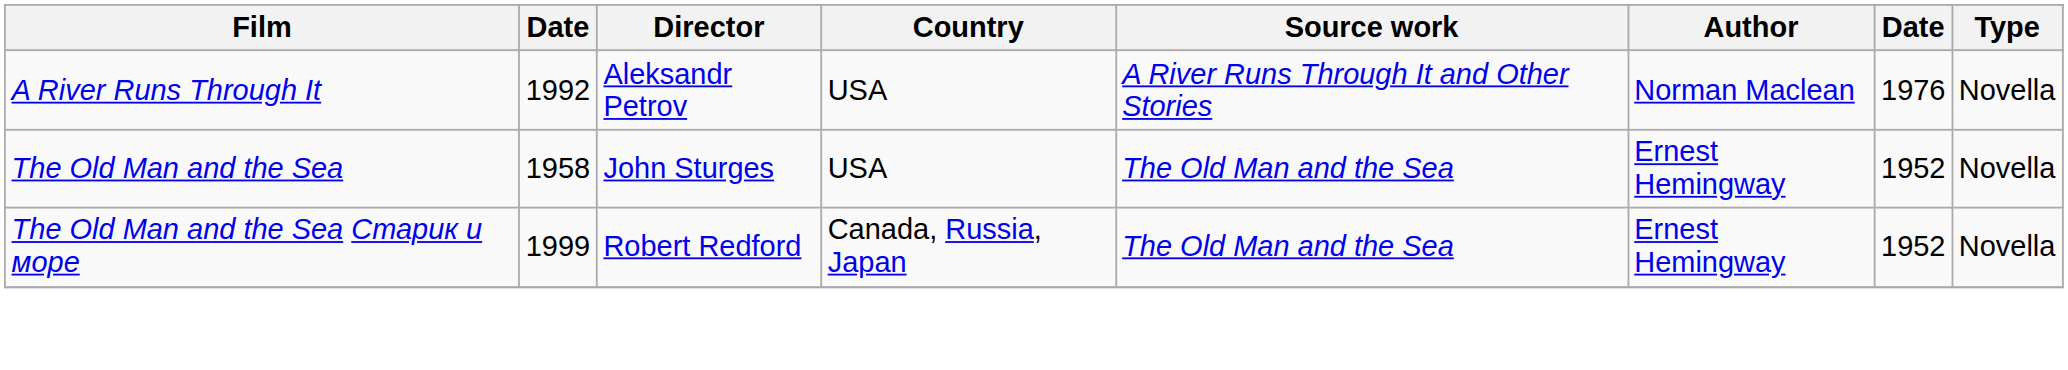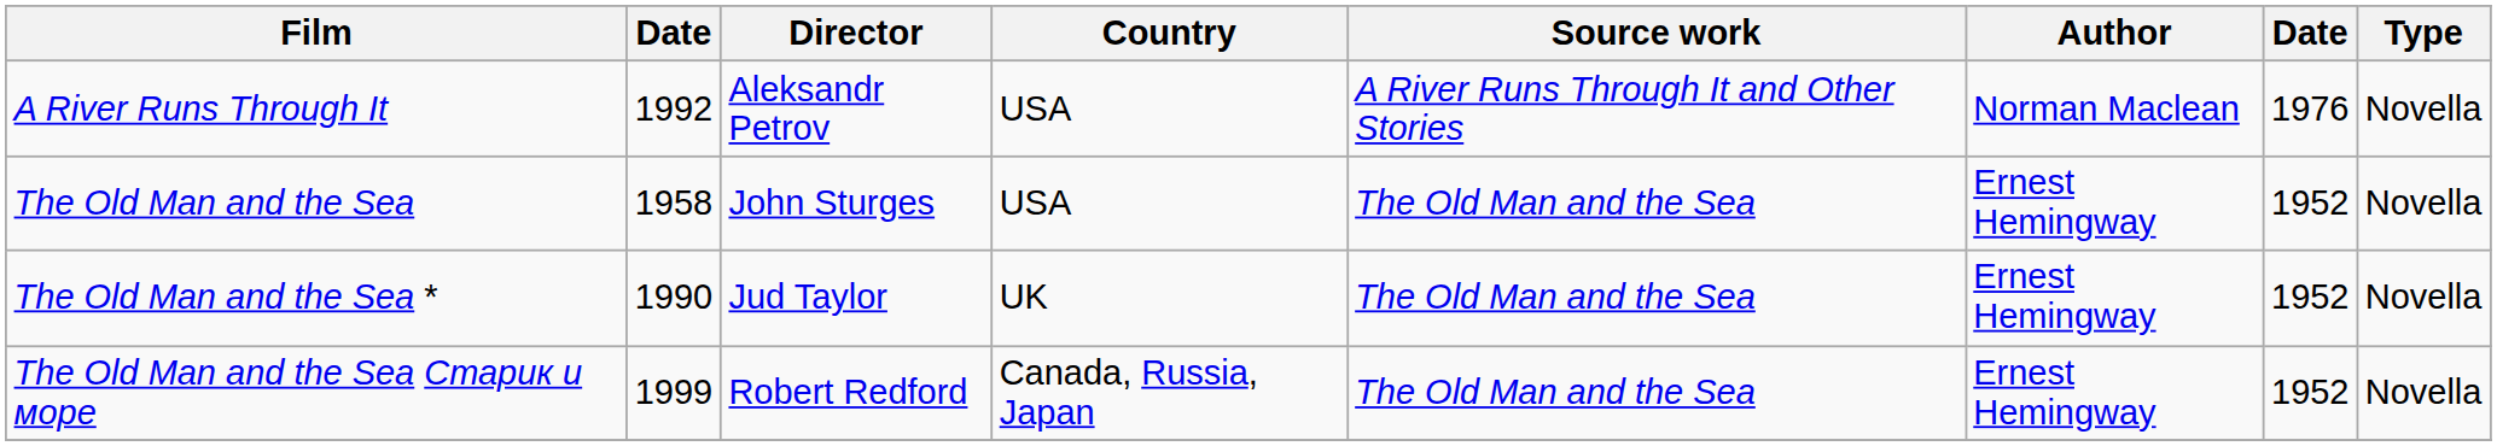 <table class="wikitable" style=width:90%>
 <tr style="background:#CCCCCC;">
 <th>Film</th>
 <th>Date</th>
 <th>Director</th>
 <th>Country</th>
 <th>Source work</th>
 <th>Author</th>
 <th>Date</th>
 <th>Type</th>
 </tr>
 <tr>
 <td><em><a href='#'>A River Runs Through It</a></em></td>
 <td>1992</td>
 <td><a href='#'>Aleksandr Petrov</a></td>
 <td>USA</td>
 <td><em><a href='#'>A River Runs Through It and Other Stories</a></em></td>
 <td><a href='#'>Norman Maclean</a></td>
 <td>1976</td>
 <td>Novella</td>
 </tr>
 <tr>
 <td><em><a href='#'>The Old Man and the Sea</a></em></td>
 <td>1958</td>
 <td><a href='#'>John Sturges</a></td>
 <td>USA</td>
 <td><em><a href='#'>The Old Man and the Sea</a></em></td>
 <td><a href='#'>Ernest Hemingway</a></td>
 <td>1952</td>
 <td>Novella</td>
 </tr>
 <tr>
+<td><em><a href='#'>The Old Man and the Sea</a></em> *</td>
+<td>1990</td>
+<td><a href='#'>Jud Taylor</a></td>
+<td>UK</td>
+<td><em><a href='#'>The Old Man and the Sea</a></em></td>
+<td><a href='#'>Ernest Hemingway</a></td>
+<td>1952</td>
+<td>Novella</td>
+</tr>
+<tr>
 <td><em><a href='#'>The Old Man and the Sea</a></em> <em><a href='#'>Старик и море</a></em></td>
 <td>1999</td>
 <td><a href='#'>Robert Redford</a></td>
 <td>Canada, <a href='#'>Russia</a>, <a href='#'>Japan</a></td>
 <td><em><a href='#'>The Old Man and the Sea</a></em></td>
 <td><a href='#'>Ernest Hemingway</a></td>
 <td>1952</td>
 <td>Novella</td>
 </tr>
 <tr>
 </tr>
 </table>
